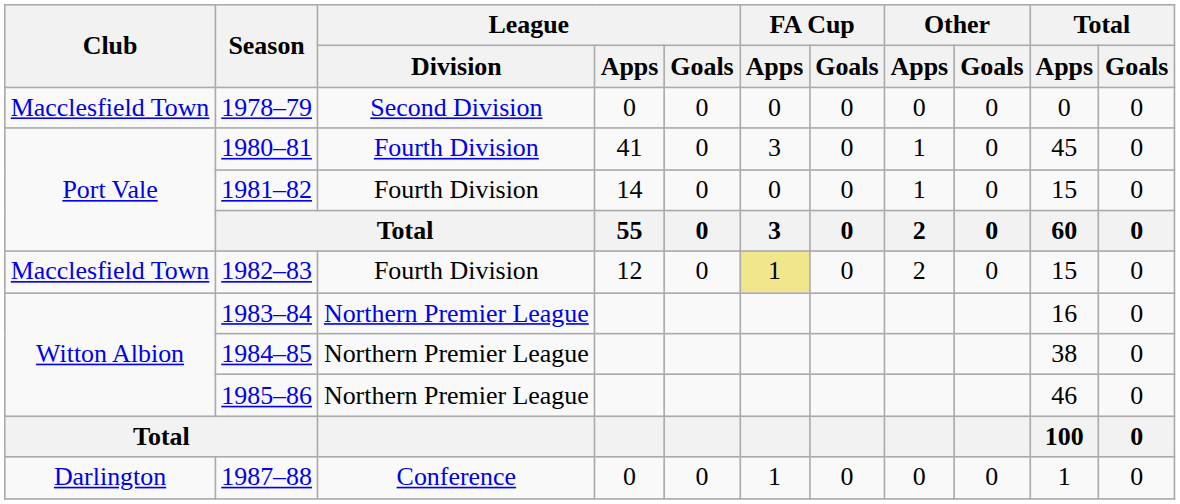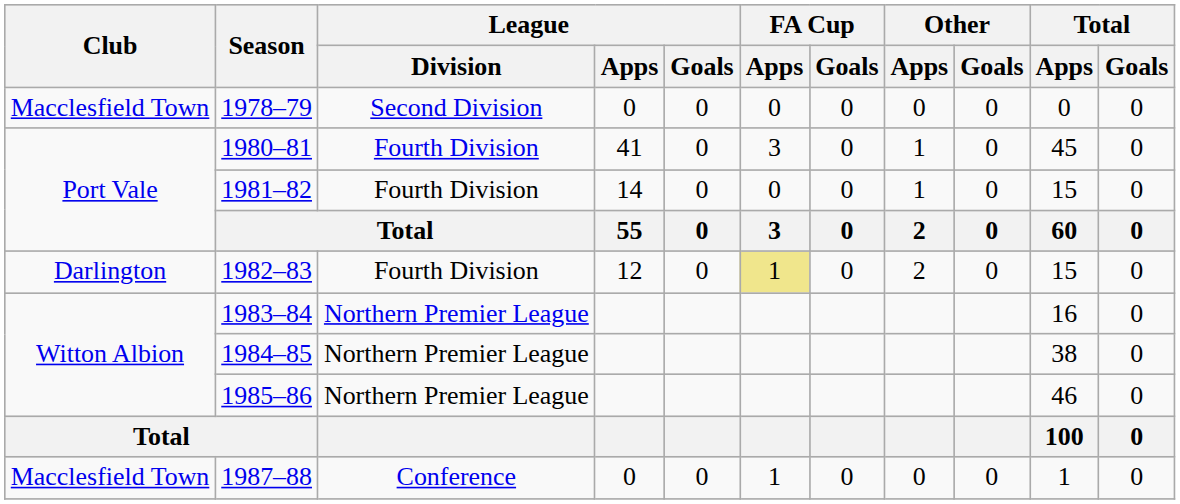 <table class="wikitable" style="text-align: center;">
 <tr>
 <th rowspan="2">Club</th>
 <th rowspan="2">Season</th>
 <th colspan="3">League</th>
 <th colspan="2">FA Cup</th>
 <th colspan="2">Other</th>
 <th colspan="2">Total</th>
 </tr>
 <tr>
 <th>Division</th>
 <th>Apps</th>
 <th>Goals</th>
 <th>Apps</th>
 <th>Goals</th>
 <th>Apps</th>
 <th>Goals</th>
 <th>Apps</th>
 <th>Goals</th>
 </tr>
 <tr>
 <td><a href='#'>Macclesfield Town</a></td>
 <td><a href='#'>1978–79</a></td>
 <td><a href='#'>Second Division</a></td>
 <td>0</td>
 <td>0</td>
 <td>0</td>
 <td>0</td>
 <td>0</td>
 <td>0</td>
 <td>0</td>
 <td>0</td>
 </tr>
 <tr>
 <td rowspan="3"><a href='#'>Port Vale</a></td>
 <td><a href='#'>1980–81</a></td>
 <td><a href='#'>Fourth Division</a></td>
 <td>41</td>
 <td>0</td>
 <td>3</td>
 <td>0</td>
 <td>1</td>
 <td>0</td>
 <td>45</td>
 <td>0</td>
 </tr>
 <tr>
 <td><a href='#'>1981–82</a></td>
 <td>Fourth Division</td>
 <td>14</td>
 <td>0</td>
 <td>0</td>
 <td>0</td>
 <td>1</td>
 <td>0</td>
 <td>15</td>
 <td>0</td>
 </tr>
 <tr>
 <th colspan="2">Total</th>
 <th>55</th>
 <th>0</th>
 <th>3</th>
 <th>0</th>
 <th>2</th>
 <th>0</th>
 <th>60</th>
 <th>0</th>
 </tr>
 <tr>
-<td><a href='#'>Macclesfield Town</a></td>
+<td><a href='#'>Darlington</a></td>
 <td><a href='#'>1982–83</a></td>
 <td>Fourth Division</td>
 <td>12</td>
 <td>0</td>
 <td style="background: khaki;">1</td>
 <td>0</td>
 <td>2</td>
 <td>0</td>
 <td>15</td>
 <td>0</td>
 </tr>
 <tr>
 <td rowspan="3"><a href='#'>Witton Albion</a></td>
 <td><a href='#'>1983–84</a></td>
 <td><a href='#'>Northern Premier League</a></td>
 <td></td>
 <td></td>
 <td></td>
 <td></td>
 <td></td>
 <td></td>
 <td>16</td>
 <td>0</td>
 </tr>
 <tr>
 <td><a href='#'>1984–85</a></td>
 <td>Northern Premier League</td>
 <td></td>
 <td></td>
 <td></td>
 <td></td>
 <td></td>
 <td></td>
 <td>38</td>
 <td>0</td>
 </tr>
 <tr>
 <td><a href='#'>1985–86</a></td>
 <td>Northern Premier League</td>
 <td></td>
 <td></td>
 <td></td>
 <td></td>
 <td></td>
 <td></td>
 <td>46</td>
 <td>0</td>
 </tr>
 <tr>
 <th colspan="2">Total</th>
 <th></th>
 <th></th>
 <th></th>
 <th></th>
 <th></th>
 <th></th>
 <th></th>
 <th>100</th>
 <th>0</th>
 </tr>
 <tr>
-<td><a href='#'>Darlington</a></td>
+<td><a href='#'>Macclesfield Town</a></td>
 <td><a href='#'>1987–88</a></td>
 <td><a href='#'>Conference</a></td>
 <td>0</td>
 <td>0</td>
 <td>1</td>
 <td>0</td>
 <td>0</td>
 <td>0</td>
 <td>1</td>
 <td>0</td>
 </tr>
 </table>
